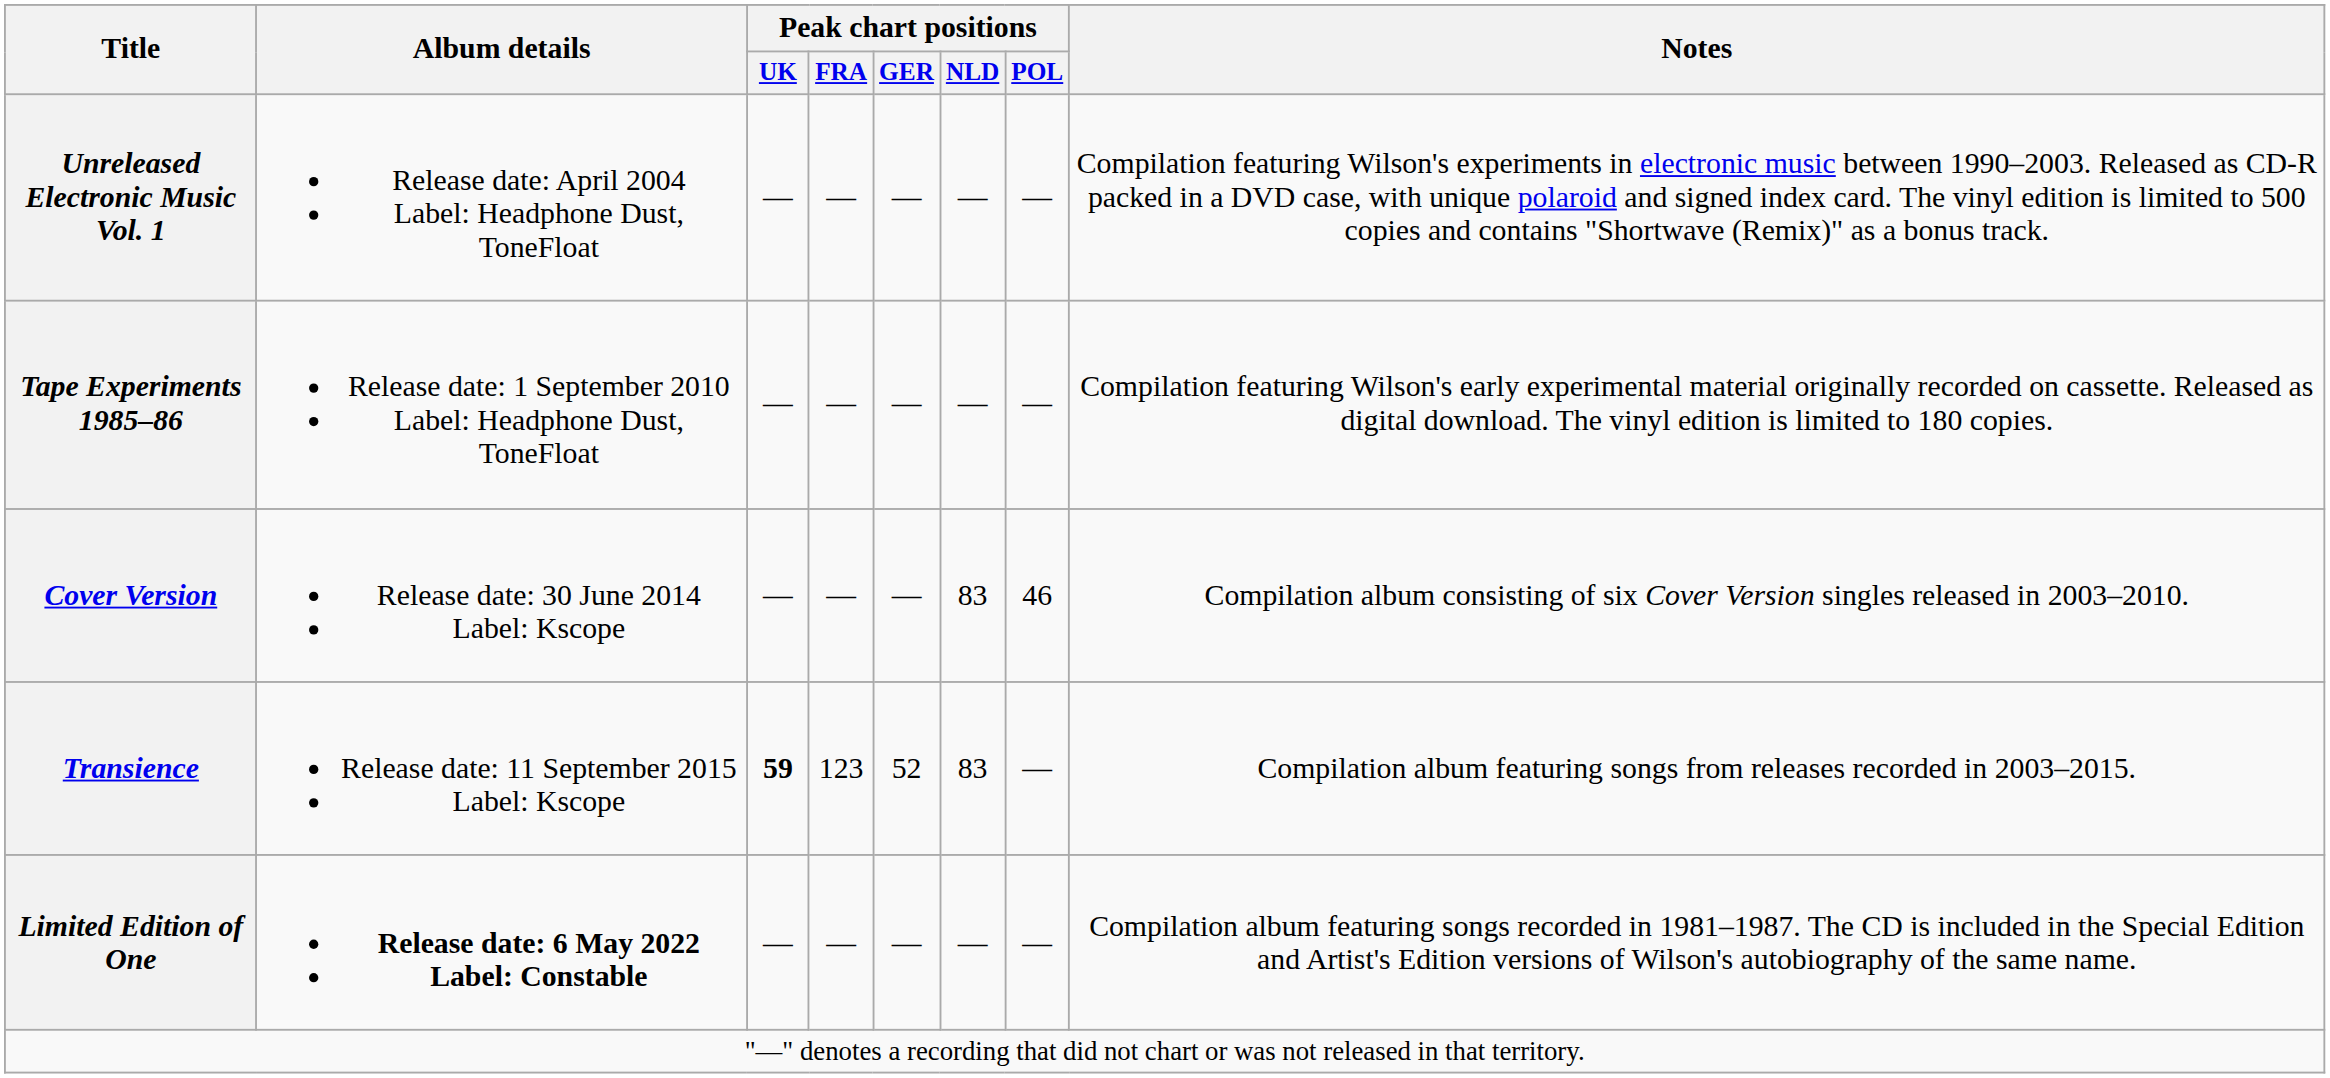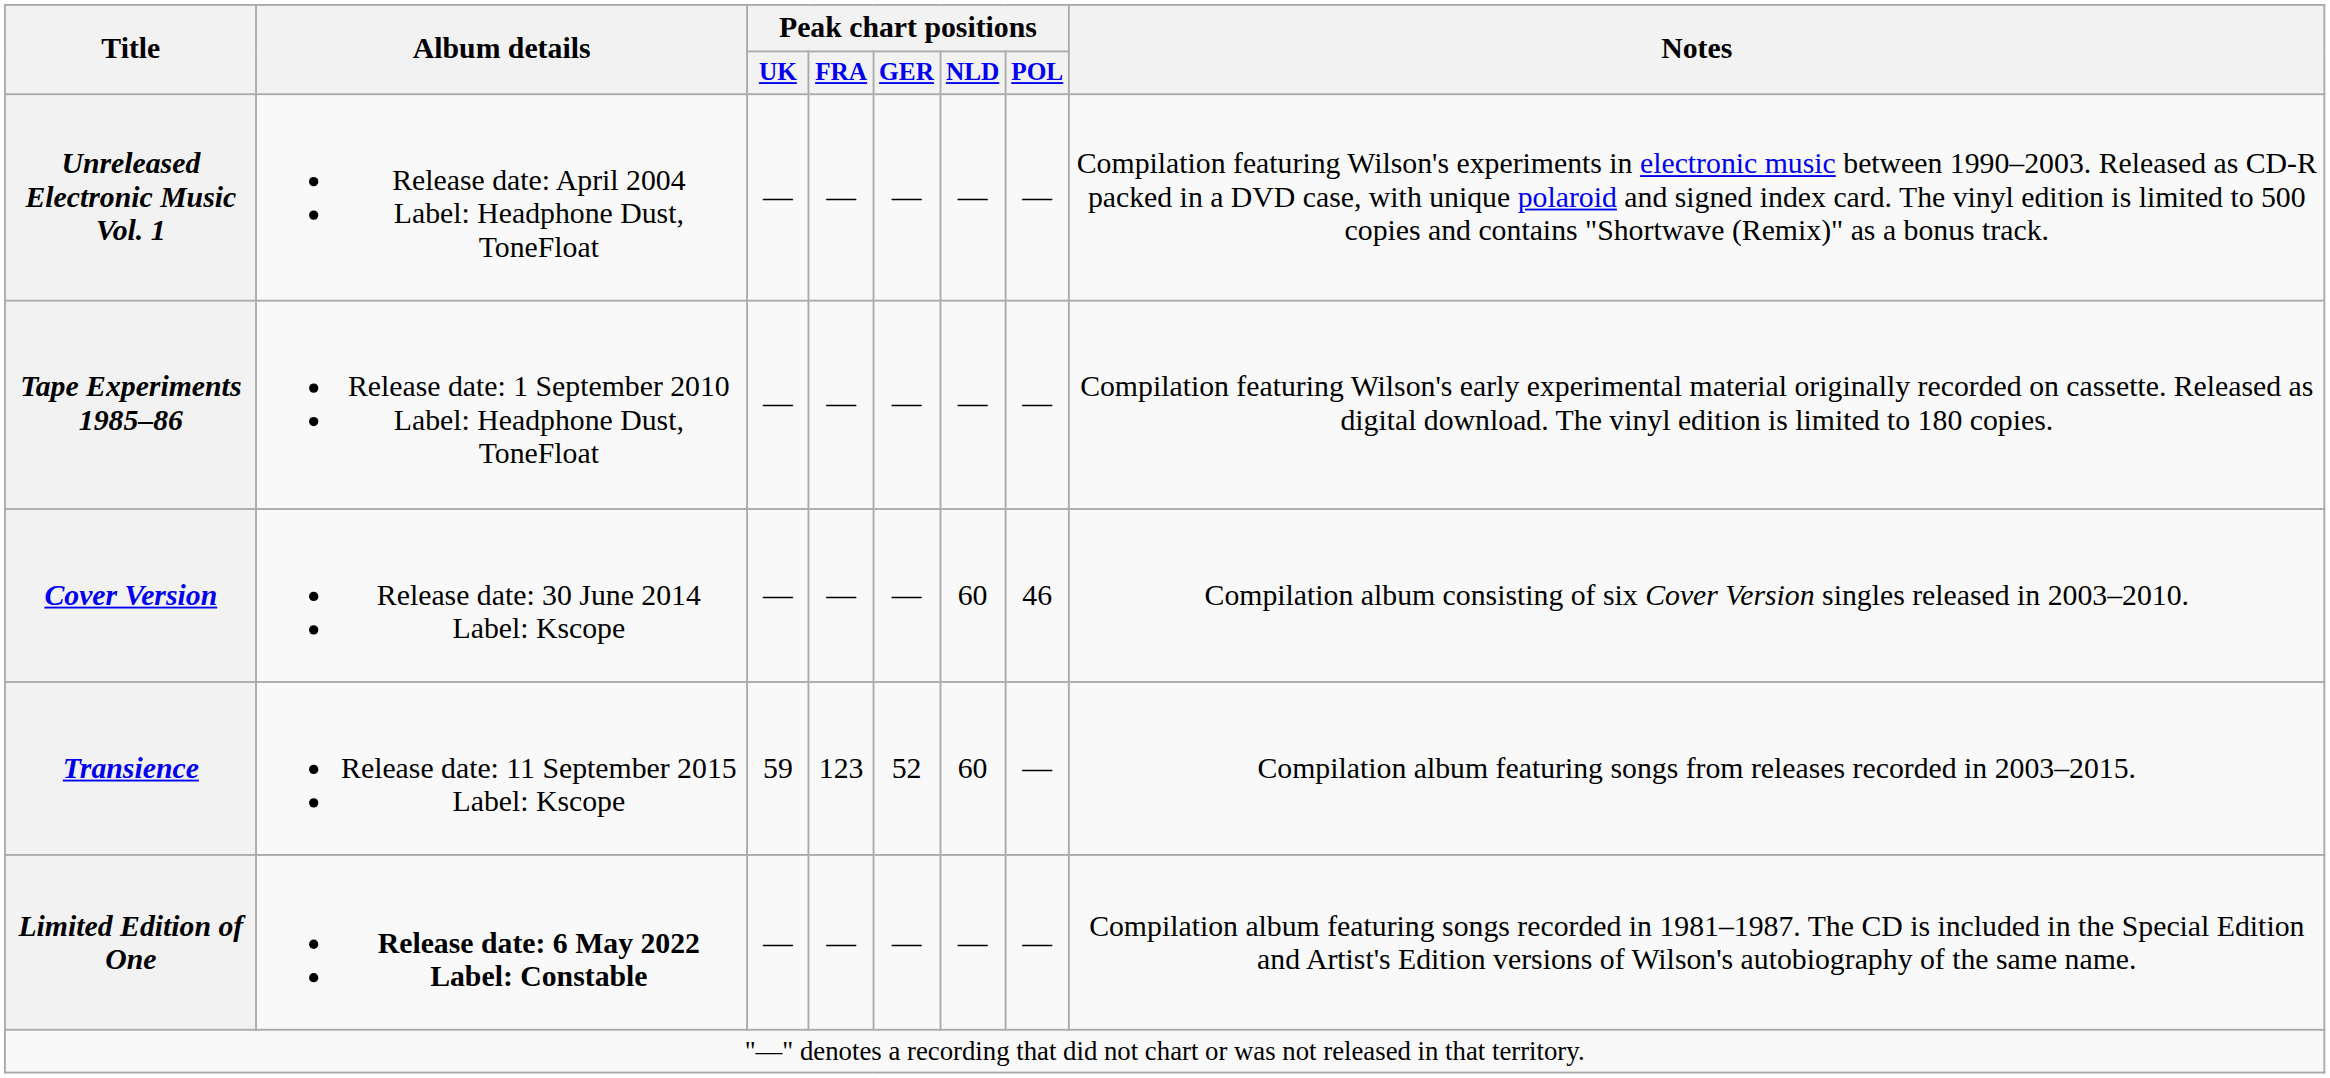 <table class="wikitable plainrowheaders" style="text-align:center;">
 <tr>
 <th scope="col" rowspan="2" style="width:8em;">Title</th>
 <th scope="col" rowspan="2" style="width:16em;">Album details</th>
 <th scope="col" colspan="5">Peak chart positions</th>
 <th scope="col" rowspan="2">Notes</th>
 </tr>
 <tr>
 <th style="width:2em;font-size:85%"><a href='#'>UK</a><br></th>
 <th style="width:2em;font-size:85%"><a href='#'>FRA</a><br></th>
 <th style="width:2em;font-size:85%"><a href='#'>GER</a><br></th>
 <th style="width:2em;font-size:85%"><a href='#'>NLD</a><br></th>
 <th style="width:2em;font-size:85%"><a href='#'>POL</a><br></th>
 </tr>
 <tr>
 <th scope="row"><em>Unreleased Electronic Music Vol. 1</em></th>
 <td><br><ul><li>Release date: April 2004</li><li>Label: Headphone Dust, ToneFloat</li></ul></td>
 <td>—</td>
 <td>—</td>
 <td>—</td>
 <td>—</td>
 <td>—</td>
 <td>Compilation featuring Wilson's experiments in <a href='#'>electronic music</a> between 1990–2003. Released as CD-R packed in a DVD case, with unique <a href='#'>polaroid</a> and signed index card. The vinyl edition is limited to 500 copies and contains "Shortwave (Remix)" as a bonus track.</td>
 </tr>
 <tr>
 <th scope="row"><em>Tape Experiments 1985–86</em></th>
 <td><br><ul><li>Release date: 1 September 2010</li><li>Label: Headphone Dust, ToneFloat</li></ul></td>
 <td>—</td>
 <td>—</td>
 <td>—</td>
 <td>—</td>
 <td>—</td>
 <td>Compilation featuring Wilson's early experimental material originally recorded on cassette. Released as digital download. The vinyl edition is limited to 180 copies.</td>
 </tr>
 <tr>
 <th scope="row"><em><a href='#'>Cover Version</a></em></th>
 <td><br><ul><li>Release date: 30 June 2014</li><li>Label: Kscope</li></ul></td>
 <td>—</td>
 <td>—</td>
 <td>—</td>
-<td>83</td>
+<td>60</td>
 <td>46</td>
 <td>Compilation album consisting of six <em>Cover Version</em> singles released in 2003–2010.</td>
 </tr>
 <tr>
 <th scope="row"><em><a href='#'>Transience</a></em></th>
 <td><br><ul><li>Release date: 11 September 2015</li><li>Label: Kscope</li></ul></td>
-<td><strong>59</strong></td>
+<td>59</td>
 <td>123</td>
 <td>52</td>
-<td>83</td>
+<td>60</td>
 <td>—</td>
 <td>Compilation album featuring songs from releases recorded in 2003–2015.</td>
 </tr>
 <tr>
 <th scope="row"><em>Limited Edition of One</em></th>
 <td><strong><br><ul><li>Release date: 6 May 2022</li><li>Label: Constable</li></ul></strong></td>
 <td>—</td>
 <td>—</td>
 <td>—</td>
 <td>—</td>
 <td>—</td>
 <td>Compilation album featuring songs recorded in 1981–1987. The CD is included in the Special Edition and Artist's Edition versions of Wilson's autobiography of the same name.</td>
 </tr>
 <tr>
 <td colspan="10" style="font-size:90%">"—" denotes a recording that did not chart or was not released in that territory.</td>
 </tr>
 </table>
